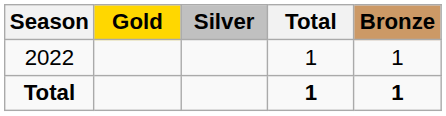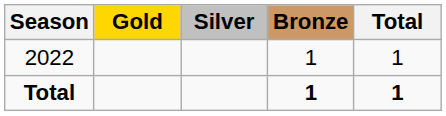 <table class="wikitable" style="text-align:center">
 <tr>
 <th width="55">Season</th>
 <th width="55" style="background: gold;">Gold</th>
 <th width="55" style="background: silver;">Silver</th>
+<th width="55" style="background: #cc9966;">Bronze</th>
 <th width="55">Total</th>
-<th width="55" style="background: #cc9966;">Bronze</th>
 </tr>
 <tr>
 <td>2022</td>
 <td></td>
 <td></td>
 <td>1</td>
 <td>1</td>
 </tr>
 <tr>
 <td><strong>Total</strong></td>
 <td></td>
 <td></td>
 <td><strong>1</strong></td>
 <td><strong>1</strong></td>
 </tr>
 </table>
